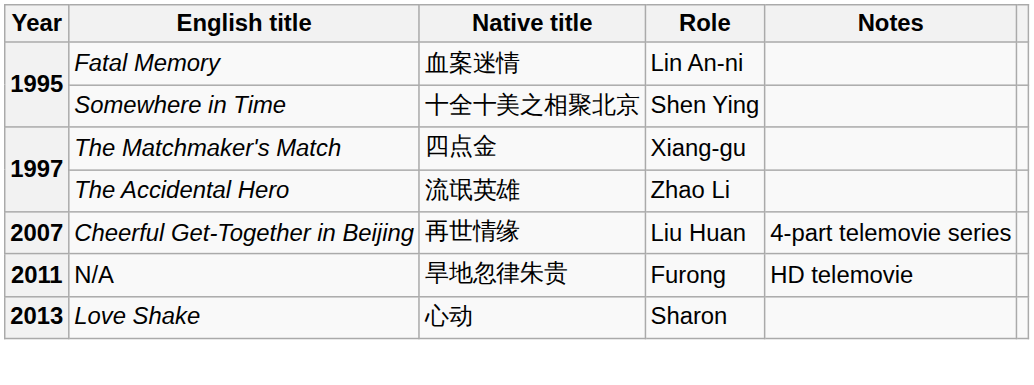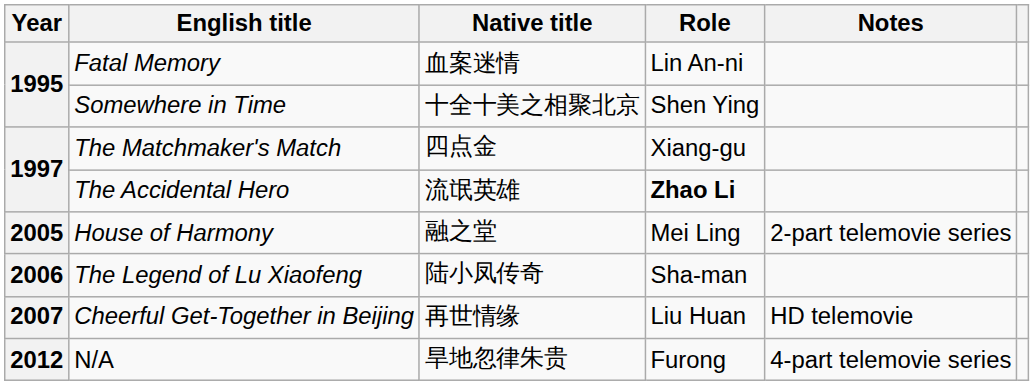 <table class="wikitable sortable plainrowheaders">
 <tr>
 <th scope="col">Year</th>
 <th scope="col">English title</th>
 <th scope="col">Native title</th>
 <th scope="col">Role</th>
 <th scope="col" class="unsortable">Notes</th>
 <th scope="col" class="unsortable"></th>
 </tr>
 <tr>
 <th scope="row" rowspan="2">1995</th>
 <td><em>Fatal Memory</em></td>
 <td>血案迷情</td>
 <td>Lin An-ni</td>
 <td></td>
 <td></td>
 </tr>
 <tr>
 <td><em>Somewhere in Time</em></td>
 <td>十全十美之相聚北京</td>
 <td>Shen Ying</td>
 <td></td>
 <td></td>
 </tr>
 <tr>
 <th scope="row" rowspan="2">1997</th>
 <td><em>The Matchmaker's Match</em></td>
 <td>四点金</td>
 <td>Xiang-gu</td>
 <td></td>
 <td></td>
 </tr>
 <tr>
 <td><em>The Accidental Hero</em></td>
 <td>流氓英雄</td>
-<td>Zhao Li</td>
+<td><strong>Zhao Li</strong></td>
+<td></td>
+<td></td>
+</tr>
+<tr>
+<th scope="row" rowspan="1">2005</th>
+<td><em>House of Harmony</em></td>
+<td>融之堂</td>
+<td>Mei Ling</td>
+<td>2-part telemovie series</td>
+<td></td>
+</tr>
+<tr>
+<th scope="row" rowspan="1">2006</th>
+<td><em>The Legend of Lu Xiaofeng</em></td>
+<td>陆小凤传奇</td>
+<td>Sha-man</td>
 <td></td>
 <td></td>
 </tr>
 <tr>
 <th scope="row" rowspan="1">2007</th>
 <td><em>Cheerful Get-Together in Beijing</em></td>
 <td>再世情缘</td>
 <td>Liu Huan</td>
-<td>4-part telemovie series</td>
-<td></td>
-</tr>
-<tr>
-<th scope="row" rowspan="1">2011</th>
-<td>N/A</td>
-<td>旱地忽律朱贵</td>
-<td>Furong</td>
 <td>HD telemovie</td>
 <td></td>
 </tr>
 <tr>
-<th scope="row" rowspan="1">2013</th>
-<td><em>Love Shake</em></td>
-<td>心动</td>
-<td>Sharon</td>
-<td></td>
+<th scope="row" rowspan="1">2012</th>
+<td>N/A</td>
+<td>旱地忽律朱贵</td>
+<td>Furong</td>
+<td>4-part telemovie series</td>
 <td></td>
 </tr>
 </table>
